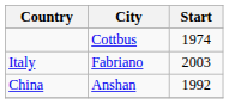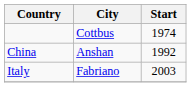 <table class="wikitable" width=240>
 <tr>
 <th>Country</th>
 <th>City</th>
 <th>Start</th>
 </tr>
 <tr>
 <td></td>
 <td><a href='#'>Cottbus</a></td>
 <td align=center>1974</td>
 </tr>
 <tr>
+<td> <a href='#'>China</a></td>
+<td><a href='#'>Anshan</a></td>
+<td align=center>1992</td>
+</tr>
+<tr>
 <td> <a href='#'>Italy</a></td>
 <td><a href='#'>Fabriano</a></td>
 <td align=center>2003</td>
 </tr>
 <tr>
-<td> <a href='#'>China</a></td>
-<td><a href='#'>Anshan</a></td>
-<td align=center>1992</td>
-</tr>
-<tr>
 </tr>
 </table>
